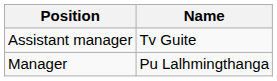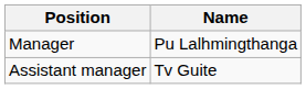 <table class="wikitable">
 <tr>
 <th>Position</th>
 <th>Name</th>
 </tr>
 <tr>
+<td>Manager</td>
+<td>Pu Lalhmingthanga</td>
+</tr>
+<tr>
 <td>Assistant manager</td>
 <td>Tv Guite<br></td>
 </tr>
-<tr>
-<td>Manager</td>
-<td>Pu Lalhmingthanga</td>
-</tr>
 </table>
